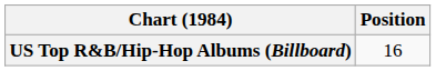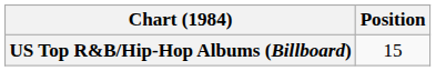 <table class="wikitable plainrowheaders" style="text-align:center">
 <tr>
 <th scope="col">Chart (1984)</th>
 <th scope="col">Position</th>
 </tr>
 <tr>
 <th scope="row">US Top R&B/Hip-Hop Albums (<em>Billboard</em>)</th>
-<td>16</td>
+<td>15</td>
 </tr>
 </table>
